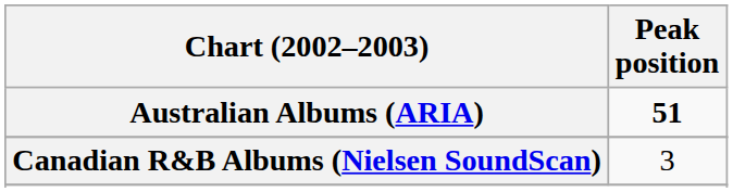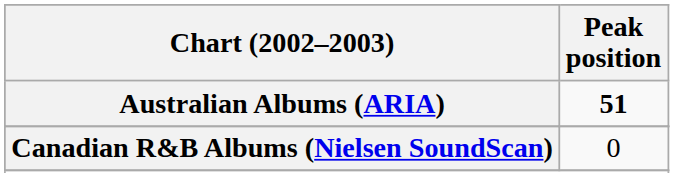 <table class="wikitable sortable plainrowheaders">
 <tr>
 <th>Chart (2002–2003)</th>
 <th>Peak<br>position</th>
 </tr>
 <tr>
 <th scope="row">Australian Albums (<a href='#'>ARIA</a>)</th>
 <td align="center"><strong>51</strong></td>
 </tr>
 <tr>
 </tr>
 <tr>
 <th scope="row">Canadian R&B Albums (<a href='#'>Nielsen SoundScan</a>)</th>
-<td style="text-align:center;">3</td>
+<td style="text-align:center;">0</td>
 </tr>
 <tr>
 </tr>
 <tr>
 </tr>
 <tr>
 </tr>
 <tr>
 </tr>
 <tr>
 </tr>
 <tr>
 </tr>
 <tr>
 </tr>
 <tr>
 </tr>
 <tr>
 </tr>
 <tr>
 </tr>
 <tr>
 </tr>
 </table>
